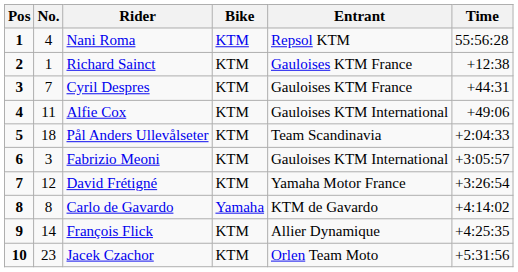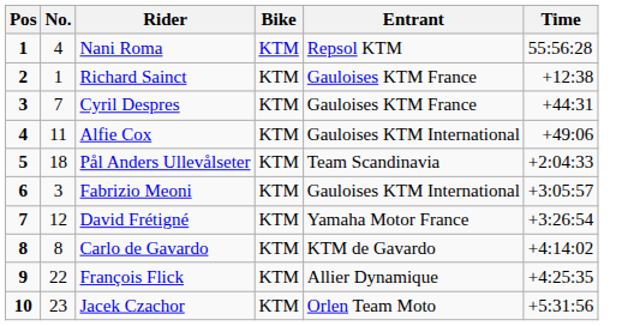 <table class="wikitable">
 <tr>
 <th>Pos</th>
 <th>No.</th>
 <th>Rider</th>
 <th>Bike</th>
 <th>Entrant</th>
 <th>Time</th>
 </tr>
 <tr>
 <td align=center><strong>1</strong></td>
 <td align=center>4</td>
 <td> <a href='#'>Nani Roma</a></td>
 <td><a href='#'>KTM</a></td>
 <td><a href='#'>Repsol</a> KTM</td>
 <td>55:56:28</td>
 </tr>
 <tr>
 <td align=center><strong>2</strong></td>
 <td align=center>1</td>
 <td> <a href='#'>Richard Sainct</a></td>
 <td>KTM</td>
 <td><a href='#'>Gauloises</a> KTM France</td>
 <td align=right>+12:38</td>
 </tr>
 <tr>
 <td align=center><strong>3</strong></td>
 <td align=center>7</td>
 <td> <a href='#'>Cyril Despres</a></td>
 <td>KTM</td>
 <td>Gauloises KTM France</td>
 <td align=right>+44:31</td>
 </tr>
 <tr>
 <td align=center><strong>4</strong></td>
 <td align=center>11</td>
 <td> <a href='#'>Alfie Cox</a></td>
 <td>KTM</td>
 <td>Gauloises KTM International</td>
 <td align=right>+49:06</td>
 </tr>
 <tr>
 <td align=center><strong>5</strong></td>
 <td align=center>18</td>
 <td> <a href='#'>Pål Anders Ullevålseter</a></td>
 <td>KTM</td>
 <td>Team Scandinavia</td>
 <td align=right>+2:04:33</td>
 </tr>
 <tr>
 <td align=center><strong>6</strong></td>
 <td align=center>3</td>
 <td> <a href='#'>Fabrizio Meoni</a></td>
 <td>KTM</td>
 <td>Gauloises KTM International</td>
 <td align=right>+3:05:57</td>
 </tr>
 <tr>
 <td align=center><strong>7</strong></td>
 <td align=center>12</td>
 <td> <a href='#'>David Frétigné</a></td>
 <td>KTM</td>
 <td>Yamaha Motor France</td>
 <td>+3:26:54</td>
 </tr>
 <tr>
 <td align=center><strong>8</strong></td>
 <td align=center>8</td>
 <td> <a href='#'>Carlo de Gavardo</a></td>
-<td><a href='#'>Yamaha</a></td>
+<td>KTM</td>
 <td>KTM de Gavardo</td>
 <td>+4:14:02</td>
 </tr>
 <tr>
 <td align=center><strong>9</strong></td>
-<td align=center>14</td>
+<td align=center>22</td>
 <td> <a href='#'>François Flick</a></td>
 <td>KTM</td>
 <td>Allier Dynamique</td>
 <td>+4:25:35</td>
 </tr>
 <tr>
 <td align=center><strong>10</strong></td>
 <td align=center>23</td>
 <td> <a href='#'>Jacek Czachor</a></td>
 <td>KTM</td>
 <td><a href='#'>Orlen</a> Team Moto</td>
 <td>+5:31:56</td>
 </tr>
 </table>
